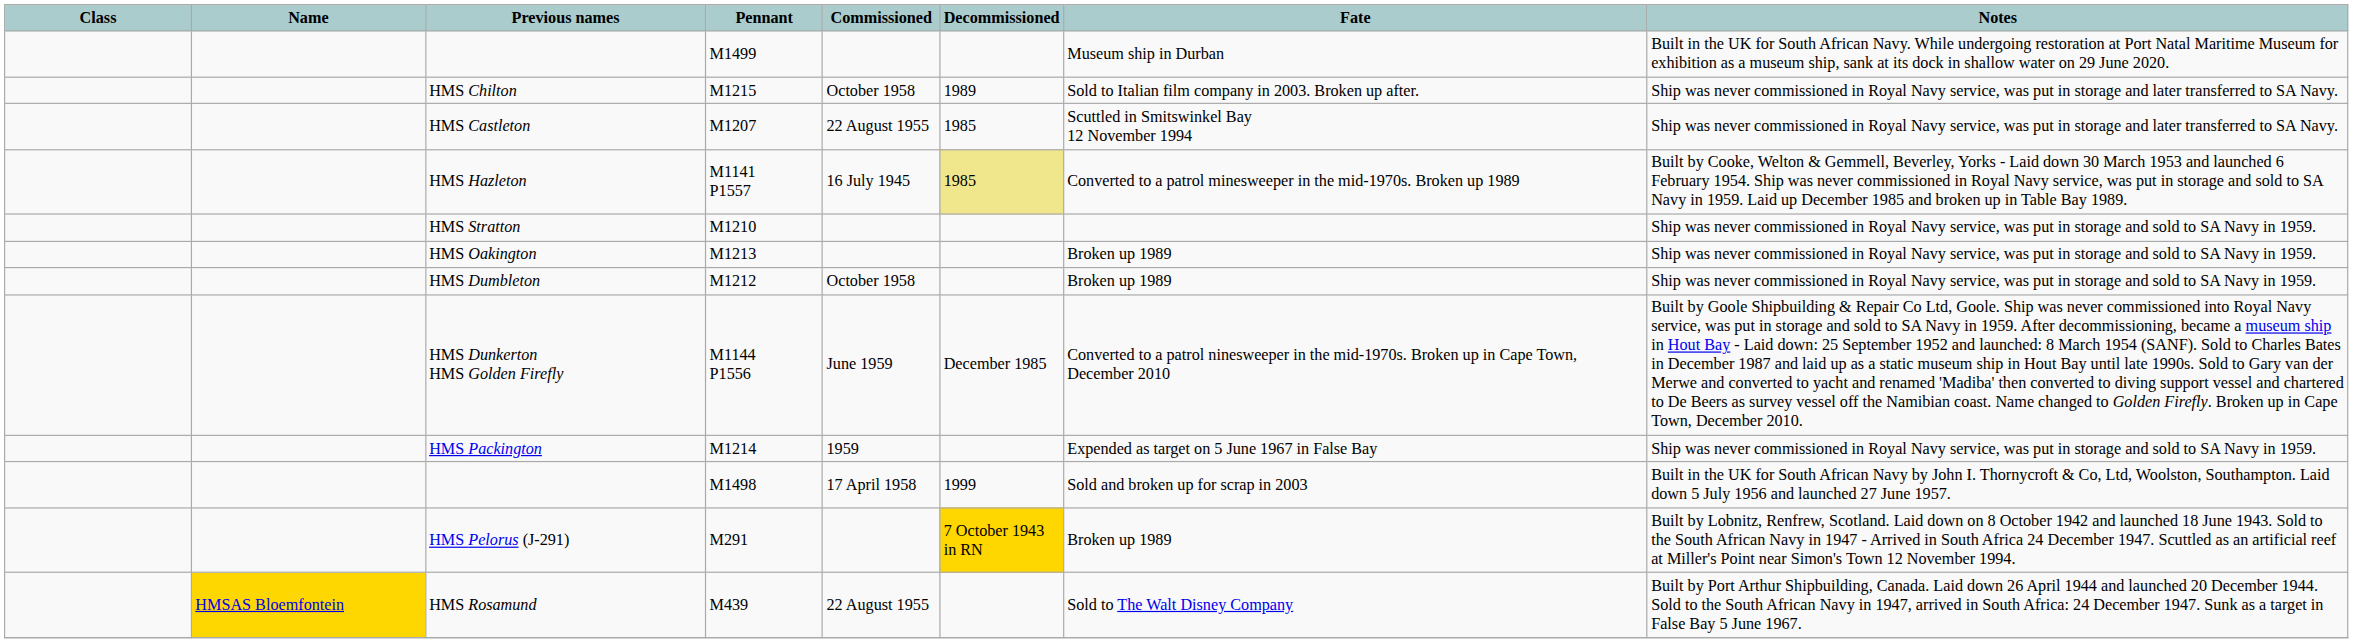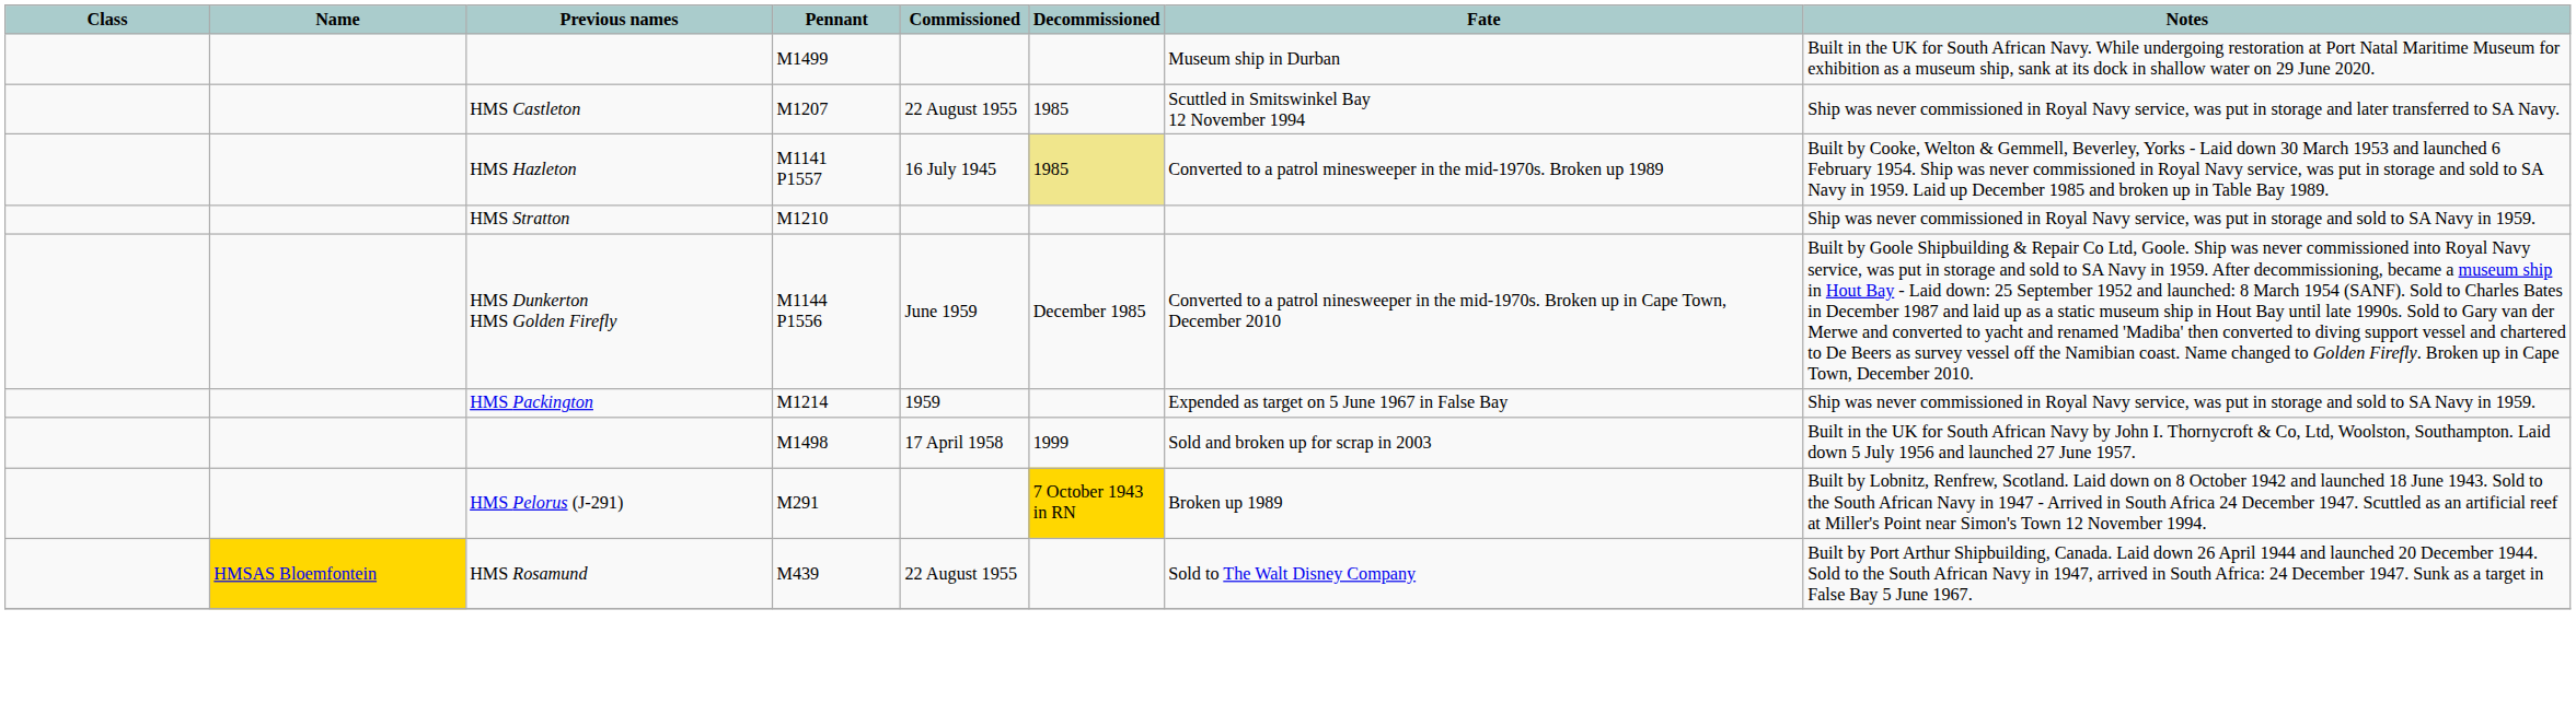 <table class="wikitable sortable" style="font-style: normal; font-size: 85%">
 <tr>
 <th style="width:8%; background-color:#aacccc">Class</th>
 <th style="width:10%; background-color:#aacccc">Name</th>
 <th class=unsortable style="width:12%; background-color:#aacccc">Previous names</th>
 <th style="width:5%; background-color:#aacccc">Pennant</th>
 <th style="width:5%; background-color:#aacccc">Commissioned</th>
 <th style="width:5%; background-color:#aacccc">Decommissioned</th>
 <th class=unsortable style="width:25%; background-color:#aacccc">Fate</th>
 <th class=unsortable style="width:30%; background-color:#aacccc">Notes</th>
 </tr>
 <tr>
 <td></td>
 <td></td>
 <td></td>
 <td>M1499</td>
 <td></td>
 <td></td>
 <td>Museum ship in Durban</td>
 <td>Built in the UK for South African Navy. While undergoing restoration at Port Natal Maritime Museum for exhibition as a museum ship, sank at its dock in shallow water on 29 June 2020.</td>
-</tr>
-<tr>
-<td></td>
-<td></td>
-<td>HMS <em>Chilton</em></td>
-<td>M1215</td>
-<td>October 1958</td>
-<td>1989</td>
-<td>Sold to Italian film company in 2003. Broken up after.</td>
-<td>Ship was never commissioned in Royal Navy service, was put in storage and later transferred to SA Navy.</td>
 </tr>
 <tr>
 <td></td>
 <td></td>
 <td>HMS <em>Castleton</em></td>
 <td>M1207</td>
 <td>22 August 1955</td>
 <td>1985</td>
 <td>Scuttled in Smitswinkel Bay<br> 12 November 1994</td>
 <td>Ship was never commissioned in Royal Navy service, was put in storage and later transferred to SA Navy.</td>
 </tr>
 <tr>
 <td></td>
 <td></td>
 <td>HMS <em>Hazleton</em></td>
 <td>M1141<br>P1557</td>
 <td>16 July 1945</td>
 <td style="background: khaki;">1985</td>
 <td>Converted to a patrol minesweeper in the mid-1970s. Broken up 1989</td>
 <td>Built by Cooke, Welton & Gemmell, Beverley, Yorks - Laid down 30 March 1953 and launched 6 February 1954. Ship was never commissioned in Royal Navy service, was put in storage and sold to SA Navy in 1959. Laid up December 1985 and broken up in Table Bay 1989.</td>
 </tr>
 <tr>
 <td></td>
 <td></td>
 <td>HMS <em>Stratton</em></td>
 <td>M1210</td>
 <td></td>
 <td></td>
 <td></td>
-<td>Ship was never commissioned in Royal Navy service, was put in storage and sold to SA Navy in 1959.</td>
-</tr>
-<tr>
-<td></td>
-<td></td>
-<td>HMS <em>Oakington</em></td>
-<td>M1213</td>
-<td></td>
-<td></td>
-<td>Broken up 1989</td>
-<td>Ship was never commissioned in Royal Navy service, was put in storage and sold to SA Navy in 1959.</td>
-</tr>
-<tr>
-<td></td>
-<td></td>
-<td>HMS <em>Dumbleton</em></td>
-<td>M1212</td>
-<td>October 1958</td>
-<td></td>
-<td>Broken up 1989</td>
 <td>Ship was never commissioned in Royal Navy service, was put in storage and sold to SA Navy in 1959.</td>
 </tr>
 <tr>
 <td></td>
 <td></td>
 <td>HMS <em>Dunkerton</em><br>HMS <em>Golden Firefly</em></td>
 <td>M1144<br>P1556</td>
 <td>June 1959</td>
 <td>December 1985</td>
 <td>Converted to a patrol ninesweeper in the mid-1970s.  Broken up in Cape Town, December 2010</td>
 <td>Built by Goole Shipbuilding & Repair Co Ltd, Goole.  Ship was never commissioned into Royal Navy service, was put in storage and sold to SA Navy in 1959. After decommissioning, became a <a href='#'>museum ship</a> in <a href='#'>Hout Bay</a> - Laid down: 25 September 1952 and launched: 8 March 1954 (SANF). Sold to Charles Bates in December 1987 and laid up as a static museum ship in Hout Bay until late 1990s. Sold to Gary van der Merwe and converted to yacht and renamed 'Madiba' then converted to diving support vessel and chartered to De Beers as survey vessel off the Namibian coast. Name changed to <em>Golden Firefly</em>. Broken up in Cape Town, December 2010.</td>
 </tr>
 <tr>
 <td></td>
 <td></td>
 <td><a href='#'>HMS <em>Packington</em></a></td>
 <td>M1214</td>
 <td>1959</td>
 <td></td>
 <td>Expended as target on 5 June 1967 in False Bay</td>
 <td>Ship was never commissioned in Royal Navy service, was put in storage and sold to SA Navy in 1959.</td>
 </tr>
 <tr>
 <td></td>
 <td></td>
 <td></td>
 <td>M1498</td>
 <td>17 April 1958</td>
 <td>1999</td>
 <td>Sold and broken up for scrap in 2003</td>
 <td>Built in the UK for South African Navy by John I. Thornycroft & Co, Ltd, Woolston, Southampton. Laid down 5 July 1956 and launched 27 June 1957.</td>
 </tr>
 <tr>
 <td></td>
 <td></td>
 <td><a href='#'>HMS <em>Pelorus</em></a> (J-291)</td>
 <td>M291</td>
 <td></td>
 <td style="background: gold;">7 October 1943 in RN</td>
 <td>Broken up 1989</td>
 <td>Built by Lobnitz, Renfrew, Scotland.  Laid down on 8 October 1942 and launched 18 June 1943. Sold to the South African Navy in 1947 - Arrived in South Africa 24 December 1947. Scuttled as an artificial reef at Miller's Point near Simon's Town 12 November 1994.</td>
 </tr>
 <tr>
 <td></td>
 <td style="background: gold;"><a href='#'>HMSAS Bloemfontein</a></td>
 <td>HMS <em>Rosamund</em></td>
 <td>M439</td>
 <td>22 August 1955</td>
 <td></td>
 <td>Sold to <a href='#'>The Walt Disney Company</a></td>
 <td>Built by Port Arthur Shipbuilding, Canada.  Laid down 26 April 1944 and launched 20 December 1944.  Sold to the South African Navy in 1947, arrived in South Africa: 24 December 1947. Sunk as a target in False Bay 5 June 1967.</td>
 </tr>
 <tr>
 </tr>
 </table>
